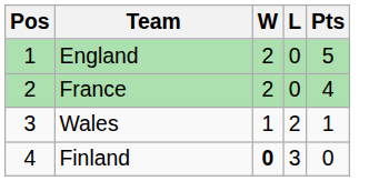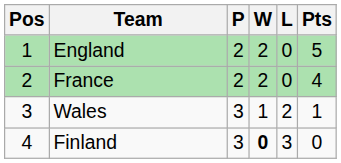 <table class="wikitable" style="font-size: 100%">
 <tr>
 <th width=20>Pos</th>
 <th width=140>Team</th>
+<th width=10>P</th>
 <th width=10>W</th>
 <th width=10>L</th>
 <th width=20>Pts</th>
 </tr>
 <tr align=center style="background:#ACE1AF;">
 <td>1</td>
 <td align="left"> England</td>
 <td>2</td>
+<td>2</td>
 <td>0</td>
 <td>5</td>
 </tr>
 <tr align=center style="background:#ACE1AF;">
 <td>2</td>
 <td align="left"> France</td>
 <td>2</td>
+<td>2</td>
 <td>0</td>
 <td>4</td>
 </tr>
 <tr align=center>
 <td>3</td>
 <td align="left"> Wales</td>
+<td>3</td>
 <td>1</td>
 <td>2</td>
 <td>1</td>
 </tr>
 <tr align=center>
 <td>4</td>
 <td align="left"> Finland</td>
+<td>3</td>
 <td><strong>0</strong></td>
 <td>3</td>
 <td>0</td>
 </tr>
 </table>
